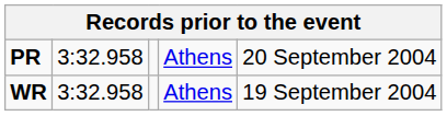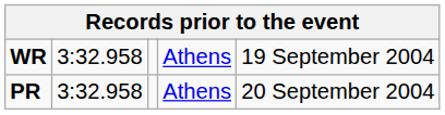 <table class="wikitable">
 <tr>
 <th colspan=5>Records prior to the event</th>
+</tr>
+<tr>
+<td><strong>WR</strong></td>
+<td>3:32.958</td>
+<td></td>
+<td><a href='#'>Athens</a> </td>
+<td>19 September 2004</td>
 </tr>
 <tr>
 <td><strong>PR</strong></td>
 <td>3:32.958</td>
 <td></td>
 <td><a href='#'>Athens</a> </td>
 <td>20 September 2004</td>
 </tr>
-<tr>
-<td><strong>WR</strong></td>
-<td>3:32.958</td>
-<td></td>
-<td><a href='#'>Athens</a> </td>
-<td>19 September 2004</td>
-</tr>
 </table>
